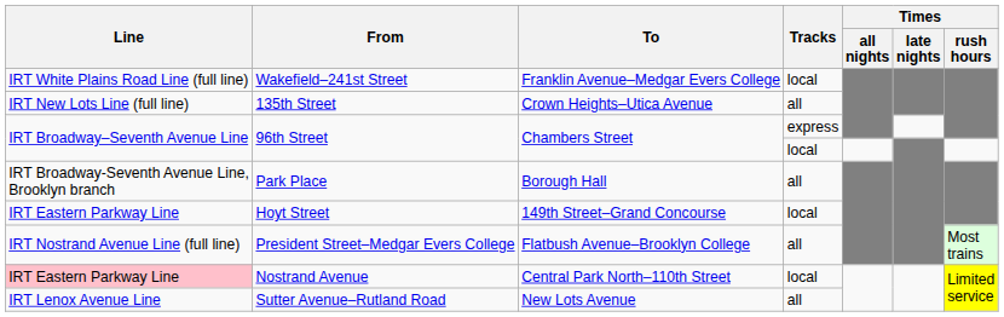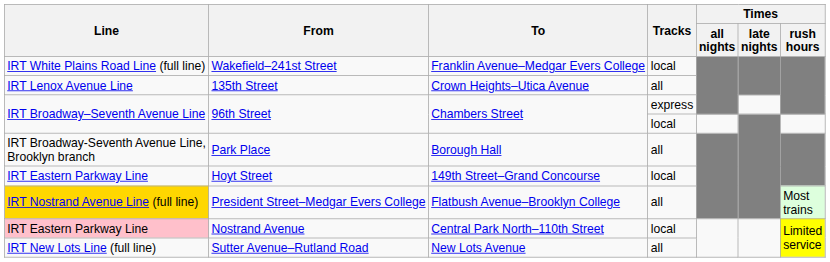 <table class="wikitable collapsible" style="font-size:95%">
 <tr>
 <th rowspan=2>Line</th>
 <th rowspan=2>From</th>
 <th rowspan=2>To</th>
 <th rowspan=2>Tracks</th>
 <th colspan=3>Times</th>
 </tr>
 <tr>
 <th width=40>all  nights</th>
 <th width=40>late nights</th>
 <th width=40>rush hours</th>
 </tr>
 <tr>
 <td><a href='#'>IRT White Plains Road Line</a> (full line)</td>
 <td><a href='#'>Wakefield–241st Street</a></td>
 <td><a href='#'>Franklin Avenue–Medgar Evers College</a></td>
 <td>local</td>
 <td rowspan=3 style="background:gray"> </td>
 <td rowspan=2 style="background:gray"> </td>
 <td rowspan=3 style="background:gray"> </td>
 </tr>
 <tr>
-<td><a href='#'>IRT New Lots Line</a> (full line)</td>
+<td><a href='#'>IRT Lenox Avenue Line</a></td>
 <td><a href='#'>135th Street</a></td>
 <td><a href='#'>Crown Heights–Utica Avenue</a></td>
 <td>all</td>
 </tr>
 <tr>
 <td rowspan=2><a href='#'>IRT Broadway–Seventh Avenue Line</a></td>
 <td rowspan=2><a href='#'>96th Street</a></td>
 <td rowspan=2><a href='#'>Chambers Street</a></td>
 <td>express</td>
 <td> </td>
 </tr>
 <tr>
 <td>local</td>
 <td> </td>
 <td rowspan=4 style="background:gray"> </td>
 <td> </td>
 </tr>
 <tr>
 <td>IRT Broadway-Seventh Avenue Line,<br>Brooklyn branch</td>
 <td><a href='#'>Park Place</a></td>
 <td><a href='#'>Borough Hall</a></td>
 <td>all</td>
 <td rowspan=3 style="background:gray"> </td>
 <td rowspan=2 style="background:gray"> </td>
 </tr>
 <tr>
 <td><a href='#'>IRT Eastern Parkway Line</a></td>
 <td><a href='#'>Hoyt Street</a></td>
 <td><a href='#'>149th Street–Grand Concourse</a></td>
 <td>local</td>
 </tr>
 <tr>
-<td><a href='#'>IRT Nostrand Avenue Line</a> (full line)</td>
+<td style="background: gold;"><a href='#'>IRT Nostrand Avenue Line</a> (full line)</td>
 <td><a href='#'>President Street–Medgar Evers College</a></td>
 <td><a href='#'>Flatbush Avenue–Brooklyn College</a></td>
 <td>all</td>
 <td style="background:#ddffdd;">Most trains</td>
 </tr>
 <tr>
 <td style="background: pink;">IRT Eastern Parkway Line</td>
 <td><a href='#'>Nostrand Avenue</a></td>
 <td><a href='#'>Central Park North–110th Street</a></td>
 <td>local</td>
 <td rowspan=2> </td>
 <td rowspan=2> </td>
 <td rowspan=2 style="background:yellow">Limited service</td>
 </tr>
 <tr>
-<td><a href='#'>IRT Lenox Avenue Line</a></td>
+<td><a href='#'>IRT New Lots Line</a> (full line)</td>
 <td><a href='#'>Sutter Avenue–Rutland Road</a></td>
 <td><a href='#'>New Lots Avenue</a></td>
 <td>all</td>
 </tr>
 </table>
